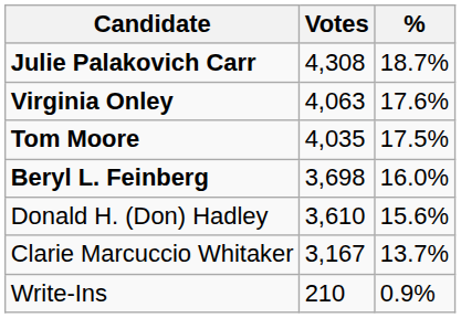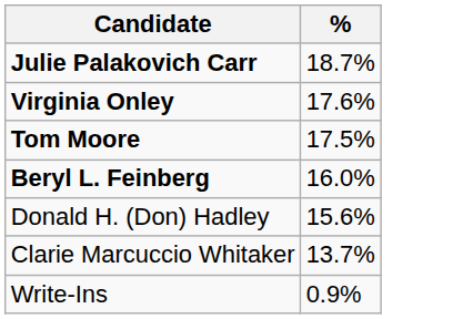 <table class="wikitable">
 <tr>
 <th>Candidate</th>
-<th>Votes</th>
 <th>%</th>
 </tr>
 <tr>
 <td><strong>Julie Palakovich Carr</strong></td>
-<td>4,308</td>
 <td>18.7%</td>
 </tr>
 <tr>
 <td><strong>Virginia Onley</strong></td>
-<td>4,063</td>
 <td>17.6%</td>
 </tr>
 <tr>
 <td><strong>Tom Moore</strong></td>
-<td>4,035</td>
 <td>17.5%</td>
 </tr>
 <tr>
 <td><strong>Beryl L. Feinberg</strong></td>
-<td>3,698</td>
 <td>16.0%</td>
 </tr>
 <tr>
 <td>Donald H. (Don) Hadley</td>
-<td>3,610</td>
 <td>15.6%</td>
 </tr>
 <tr>
 <td>Clarie Marcuccio Whitaker</td>
-<td>3,167</td>
 <td>13.7%</td>
 </tr>
 <tr>
 <td>Write-Ins</td>
-<td>210</td>
 <td>0.9%</td>
 </tr>
 </table>
